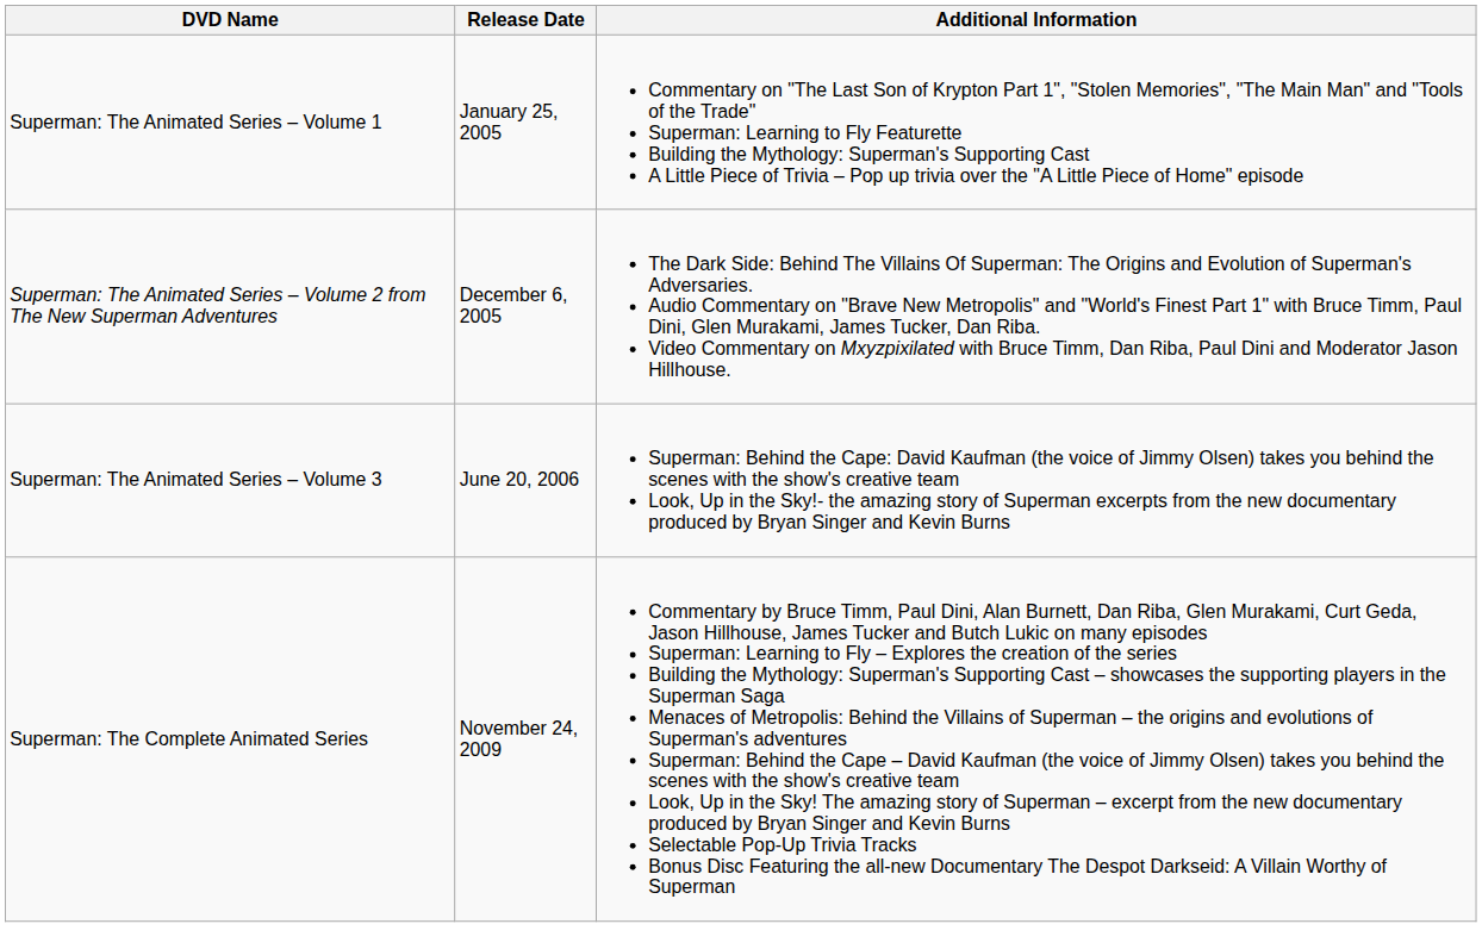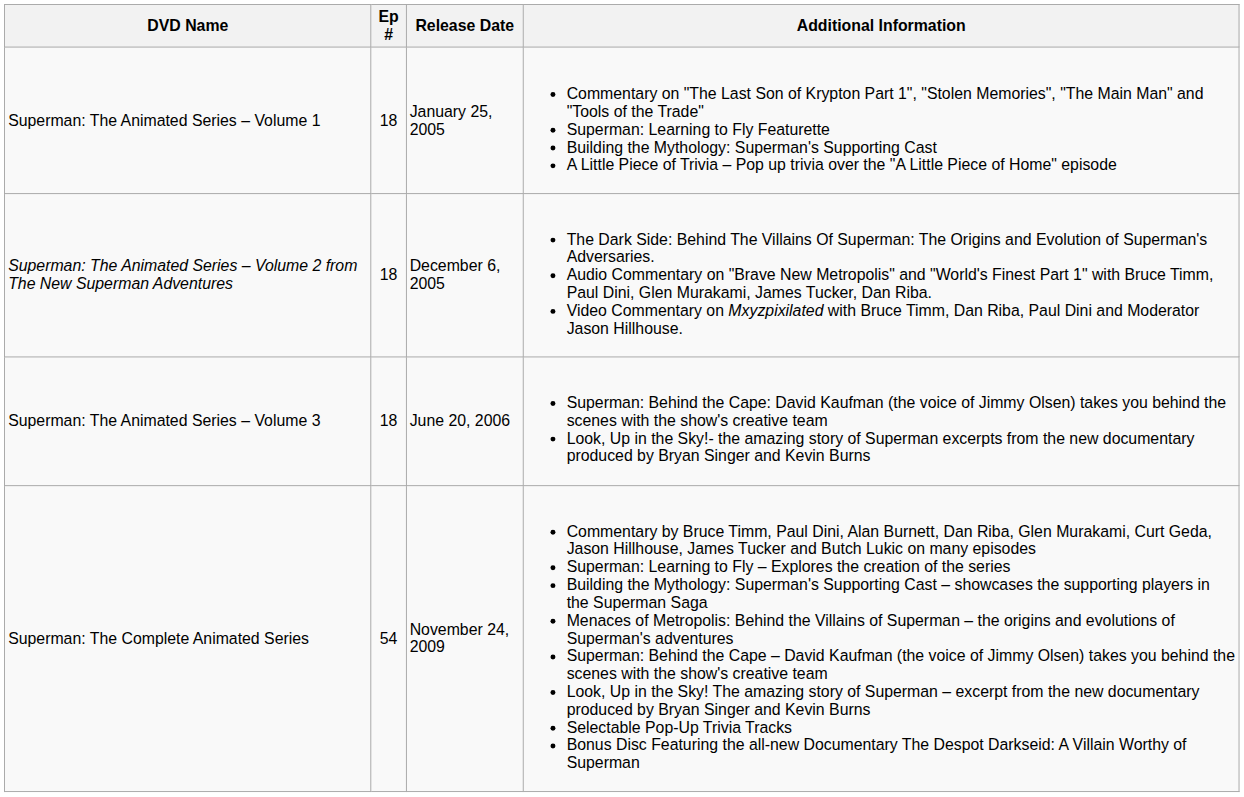 <table class="wikitable">
 <tr>
 <th>DVD Name</th>
+<th>Ep #</th>
 <th>Release Date</th>
 <th>Additional Information</th>
 </tr>
 <tr>
 <td>Superman: The Animated Series – Volume 1</td>
+<td style="text-align:center;">18</td>
 <td>January 25, 2005</td>
 <td><br><ul><li>Commentary on "The Last Son of Krypton Part 1", "Stolen Memories", "The Main Man" and "Tools of the Trade"</li><li>Superman: Learning to Fly Featurette</li><li>Building the Mythology: Superman's Supporting Cast</li><li>A Little Piece of Trivia – Pop up trivia over the "A Little Piece of Home" episode</li></ul></td>
 </tr>
 <tr>
 <td><em>Superman: The Animated Series – Volume 2 from The New Superman Adventures</em></td>
+<td style="text-align:center;">18</td>
 <td>December 6, 2005</td>
 <td><br><ul><li>The Dark Side: Behind The Villains Of Superman: The Origins and Evolution of Superman's Adversaries.</li><li>Audio Commentary on "Brave New Metropolis" and "World's Finest Part 1" with Bruce Timm, Paul Dini, Glen Murakami, James Tucker, Dan Riba.</li><li>Video Commentary on <em>Mxyzpixilated</em> with Bruce Timm, Dan Riba, Paul Dini and Moderator Jason Hillhouse.</li></ul></td>
 </tr>
 <tr>
 <td>Superman: The Animated Series – Volume 3</td>
+<td style="text-align:center;">18</td>
 <td>June 20, 2006</td>
 <td><br><ul><li>Superman: Behind the Cape: David Kaufman (the voice of Jimmy Olsen) takes you behind the scenes with the show's creative team</li><li>Look, Up in the Sky!- the amazing story of Superman excerpts from the new documentary produced by Bryan Singer and Kevin Burns</li></ul></td>
 </tr>
 <tr>
 <td>Superman: The Complete Animated Series</td>
+<td style="text-align:center;">54</td>
 <td>November 24, 2009</td>
 <td><br><ul><li>Commentary by Bruce Timm, Paul Dini, Alan Burnett, Dan Riba, Glen Murakami, Curt Geda, Jason Hillhouse, James Tucker and Butch Lukic on many episodes</li><li>Superman: Learning to Fly – Explores the creation of the series</li><li>Building the Mythology: Superman's Supporting Cast – showcases the supporting players in the Superman Saga</li><li>Menaces of Metropolis: Behind the Villains of Superman – the origins and evolutions of Superman's adventures</li><li>Superman: Behind the Cape – David Kaufman (the voice of Jimmy Olsen) takes you behind the scenes with the show's creative team</li><li>Look, Up in the Sky! The amazing story of Superman – excerpt from the new documentary produced by Bryan Singer and Kevin Burns</li><li>Selectable Pop-Up Trivia Tracks</li><li>Bonus Disc Featuring the all-new Documentary The Despot Darkseid: A Villain Worthy of Superman</li></ul></td>
 </tr>
 </table>
